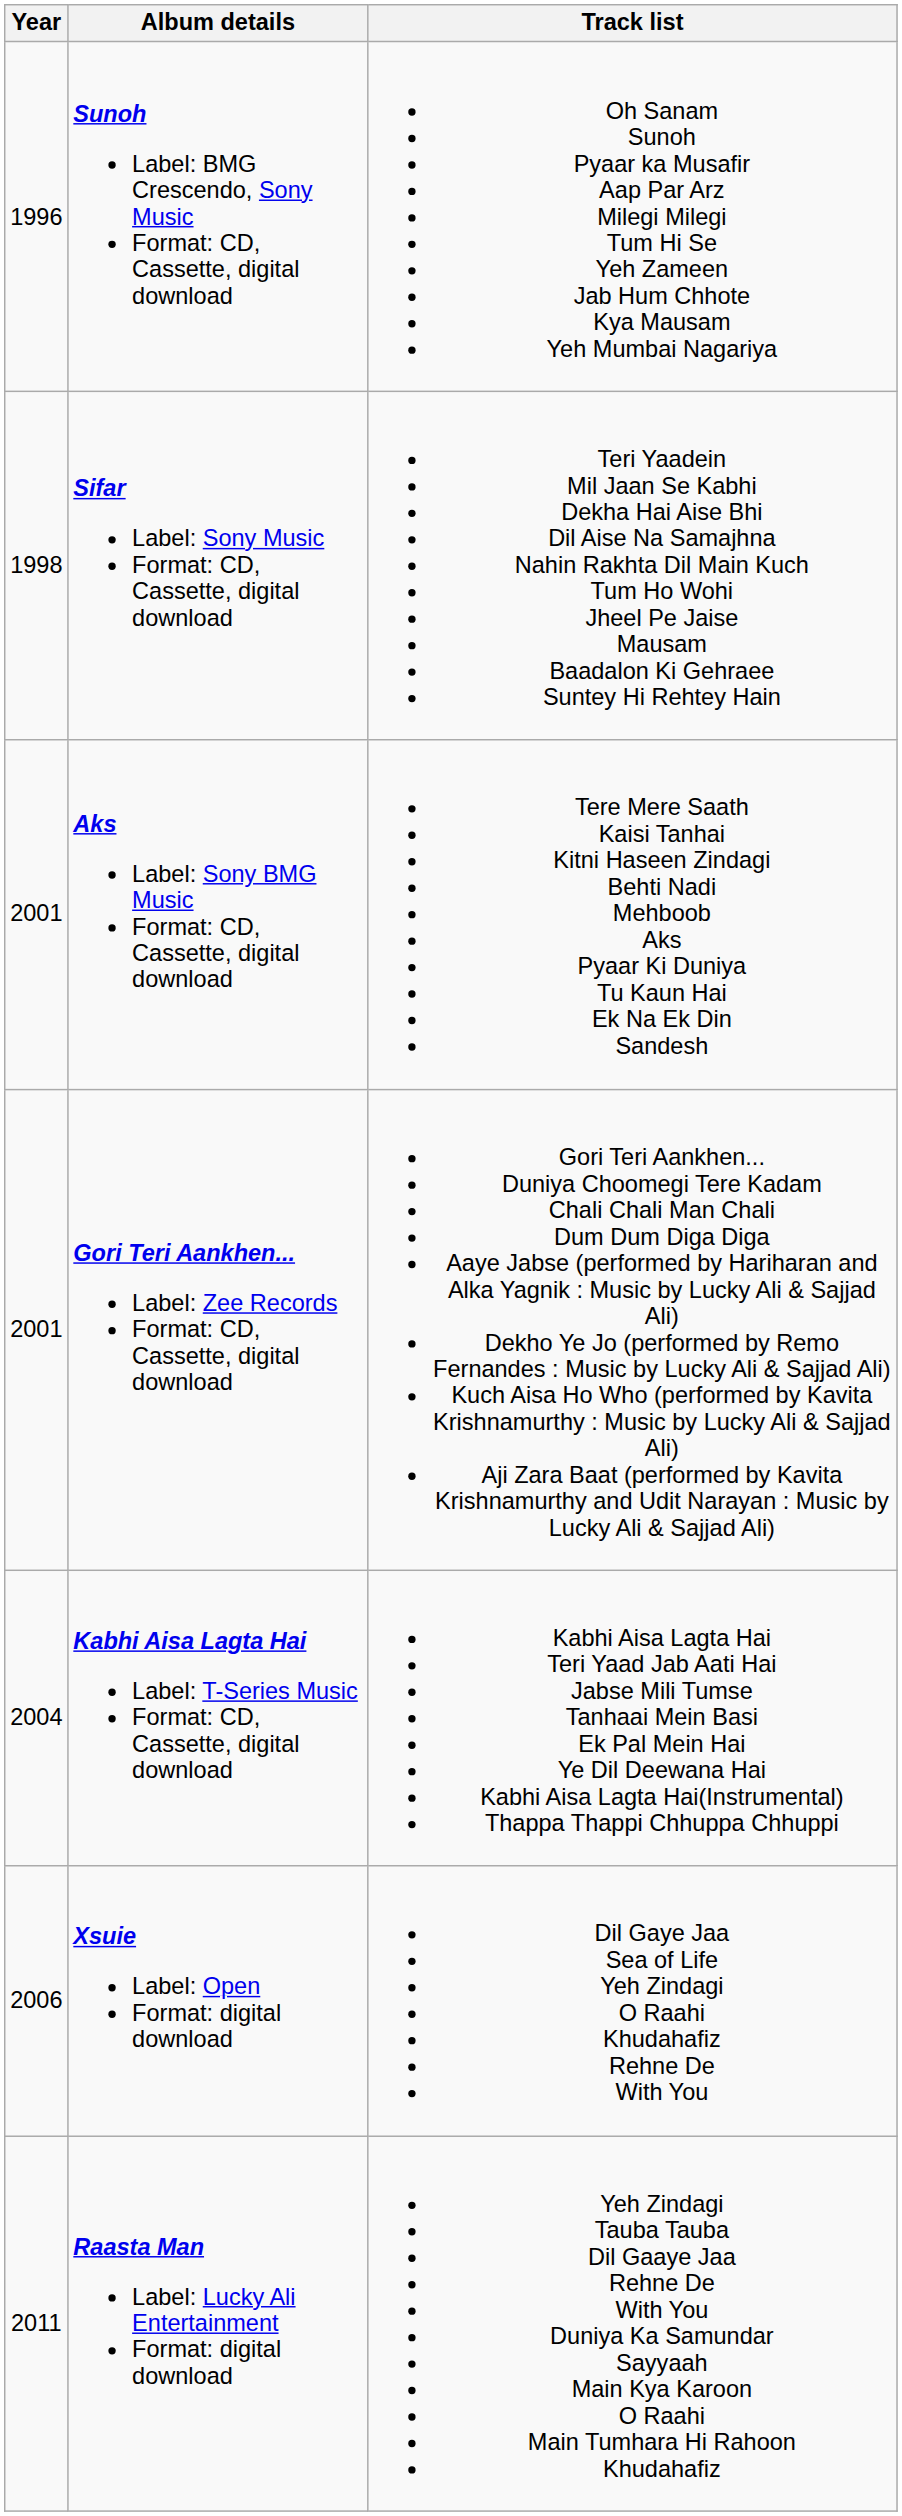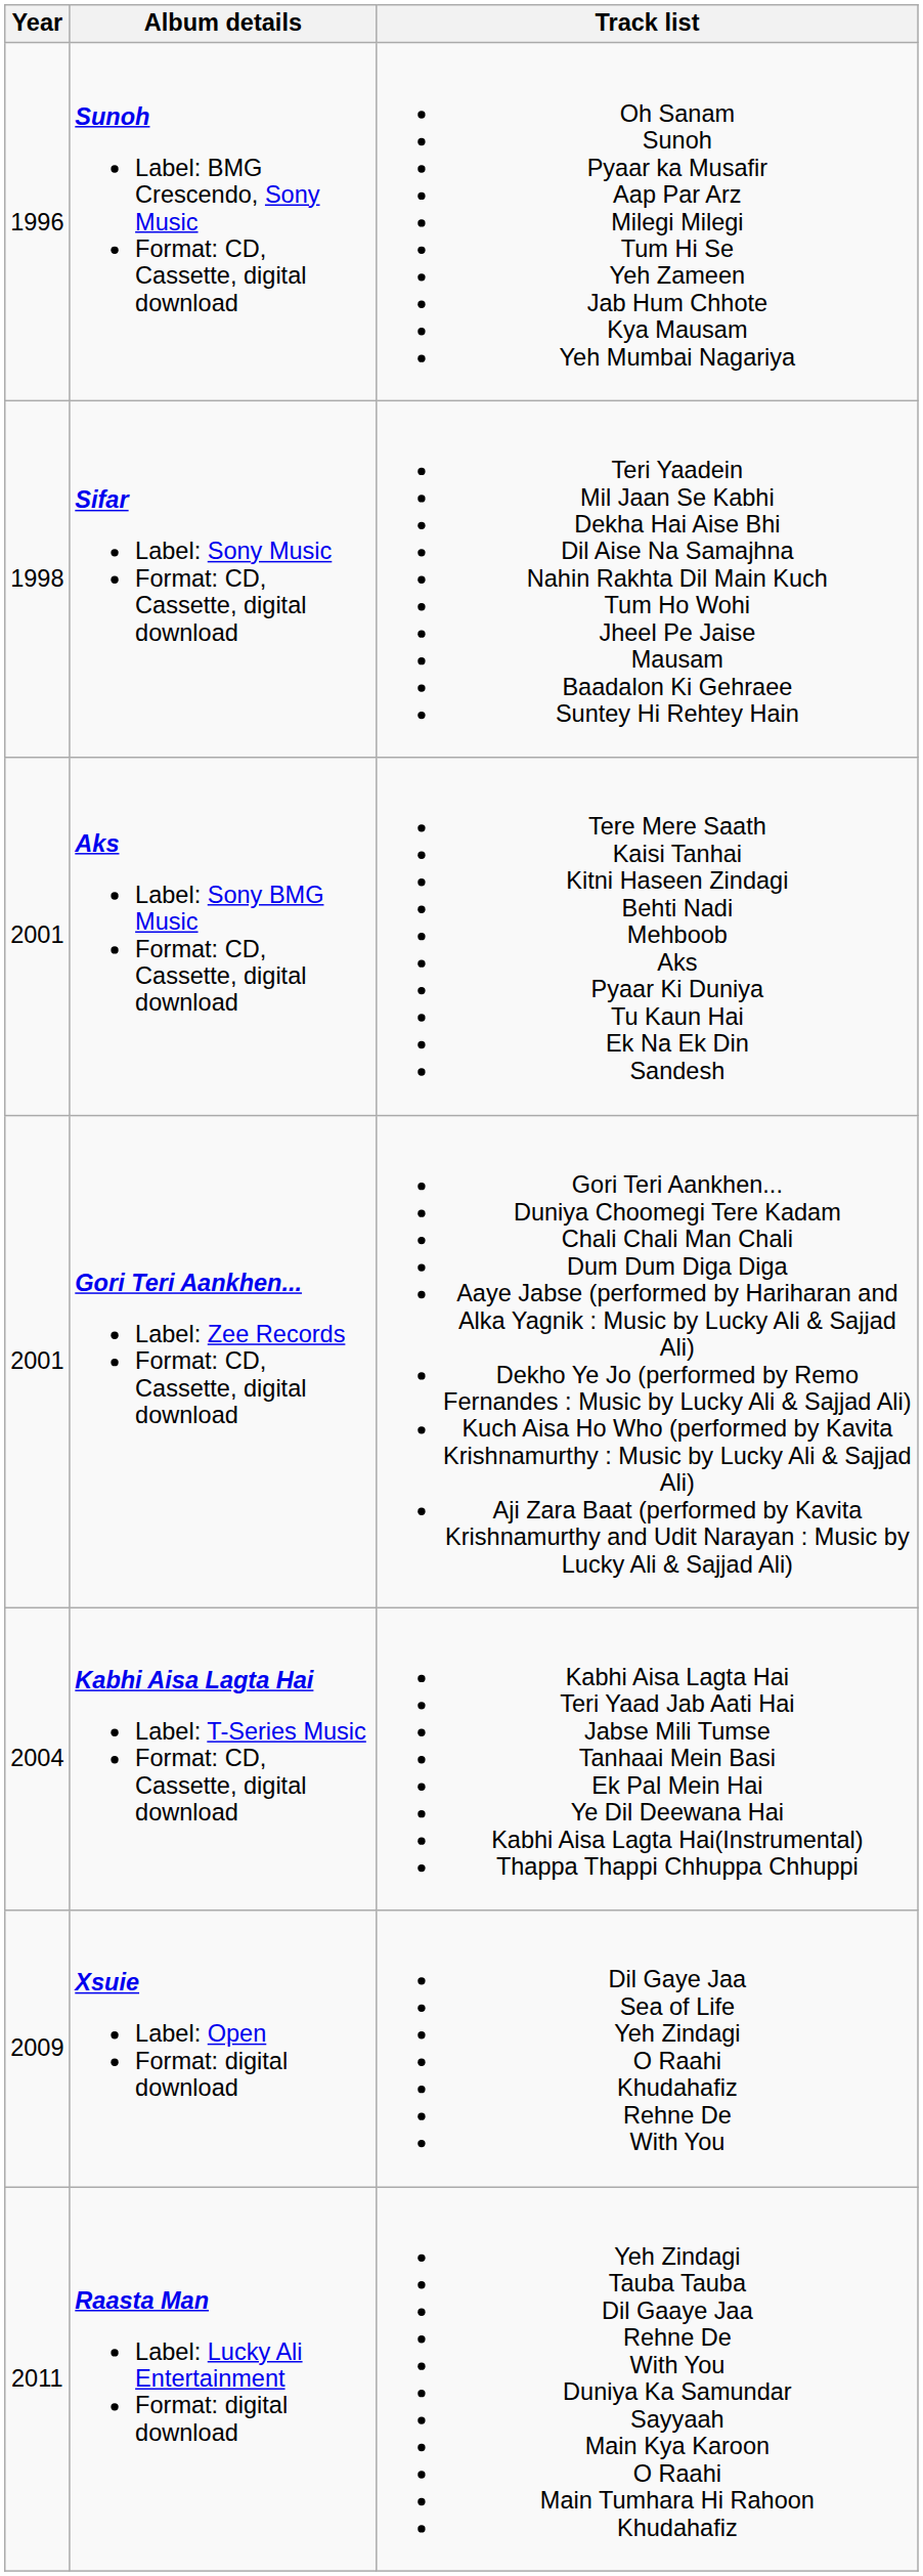 <table class="wikitable" style="text-align:center;">
 <tr>
 <th>Year</th>
 <th>Album details</th>
 <th>Track list</th>
 </tr>
 <tr>
 <td>1996</td>
 <td style="text-align:left;"><strong><em><a href='#'>Sunoh</a></em></strong><br><ul><li>Label: BMG Crescendo, <a href='#'>Sony Music</a></li><li>Format: CD, Cassette, digital download</li></ul></td>
 <td><br><ul><li>Oh Sanam</li><li>Sunoh</li><li>Pyaar ka Musafir</li><li>Aap Par Arz</li><li>Milegi Milegi</li><li>Tum Hi Se</li><li>Yeh Zameen</li><li>Jab Hum Chhote</li><li>Kya Mausam</li><li>Yeh Mumbai Nagariya</li></ul></td>
 </tr>
 <tr>
 <td>1998</td>
 <td style="text-align:left;"><strong><em><a href='#'>Sifar</a></em></strong><br><ul><li>Label: <a href='#'>Sony Music</a></li><li>Format: CD, Cassette, digital download</li></ul></td>
 <td><br><ul><li>Teri Yaadein</li><li>Mil Jaan Se Kabhi</li><li>Dekha Hai Aise Bhi</li><li>Dil Aise Na Samajhna</li><li>Nahin Rakhta Dil Main Kuch</li><li>Tum Ho Wohi</li><li>Jheel Pe Jaise</li><li>Mausam</li><li>Baadalon Ki Gehraee</li><li>Suntey Hi Rehtey Hain</li></ul></td>
 </tr>
 <tr>
 <td>2001</td>
 <td style="text-align:left;"><strong><em><a href='#'>Aks</a></em></strong><br><ul><li>Label: <a href='#'>Sony BMG Music</a></li><li>Format: CD, Cassette, digital download</li></ul></td>
 <td><br><ul><li>Tere Mere Saath</li><li>Kaisi Tanhai</li><li>Kitni Haseen Zindagi</li><li>Behti Nadi</li><li>Mehboob</li><li>Aks</li><li>Pyaar Ki Duniya</li><li>Tu Kaun Hai</li><li>Ek Na Ek Din</li><li>Sandesh</li></ul></td>
 </tr>
 <tr>
 <td>2001</td>
 <td style="text-align:left;"><strong><em><a href='#'>Gori Teri Aankhen...</a></em></strong><br><ul><li>Label: <a href='#'>Zee Records</a></li><li>Format: CD, Cassette, digital download</li></ul></td>
 <td><br><ul><li>Gori Teri Aankhen...</li><li>Duniya Choomegi Tere Kadam</li><li>Chali Chali Man Chali</li><li>Dum Dum Diga Diga</li><li>Aaye Jabse (performed by Hariharan and Alka Yagnik : Music by Lucky Ali & Sajjad Ali)</li><li>Dekho Ye Jo (performed by Remo Fernandes : Music by Lucky Ali & Sajjad Ali)</li><li>Kuch Aisa Ho Who (performed by Kavita Krishnamurthy : Music by Lucky Ali & Sajjad Ali)</li><li>Aji Zara Baat (performed by Kavita Krishnamurthy and Udit Narayan : Music by Lucky Ali & Sajjad Ali)</li></ul></td>
 </tr>
 <tr>
 <td>2004</td>
 <td style="text-align:left;"><strong><em><a href='#'>Kabhi Aisa Lagta Hai</a></em></strong><br><ul><li>Label: <a href='#'>T-Series Music</a></li><li>Format: CD, Cassette, digital download</li></ul></td>
 <td><br><ul><li>Kabhi Aisa Lagta Hai</li><li>Teri Yaad Jab Aati Hai</li><li>Jabse Mili Tumse</li><li>Tanhaai Mein Basi</li><li>Ek Pal Mein Hai</li><li>Ye Dil Deewana Hai</li><li>Kabhi Aisa Lagta Hai(Instrumental)</li><li>Thappa Thappi Chhuppa Chhuppi</li></ul></td>
 </tr>
 <tr>
-<td>2006</td>
+<td>2009</td>
 <td style="text-align:left;"><strong><em><a href='#'>Xsuie</a></em></strong><br><ul><li>Label: <a href='#'>Open</a></li><li>Format: digital download</li></ul></td>
 <td><br><ul><li>Dil Gaye Jaa</li><li>Sea of Life</li><li>Yeh Zindagi</li><li>O Raahi</li><li>Khudahafiz</li><li>Rehne De</li><li>With You</li></ul></td>
 </tr>
 <tr>
 <td>2011</td>
 <td style="text-align:left;"><strong><em><a href='#'>Raasta Man</a></em></strong><br><ul><li>Label: <a href='#'>Lucky Ali Entertainment</a></li><li>Format: digital download</li></ul></td>
 <td><br><ul><li>Yeh Zindagi</li><li>Tauba Tauba</li><li>Dil Gaaye Jaa</li><li>Rehne De</li><li>With You</li><li>Duniya Ka Samundar</li><li>Sayyaah</li><li>Main Kya Karoon</li><li>O Raahi</li><li>Main Tumhara Hi Rahoon</li><li>Khudahafiz</li></ul></td>
 </tr>
 </table>
